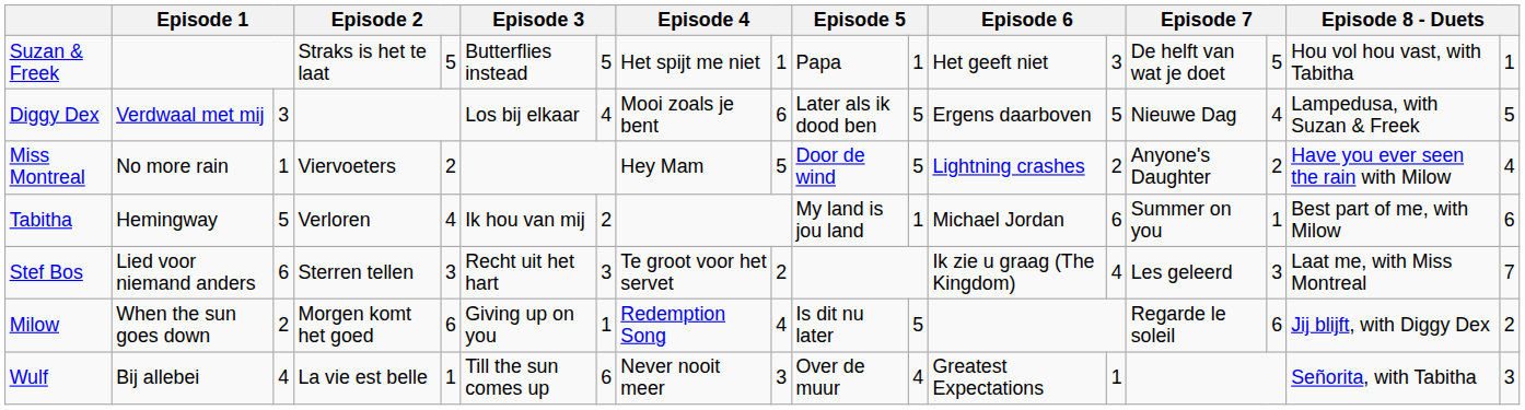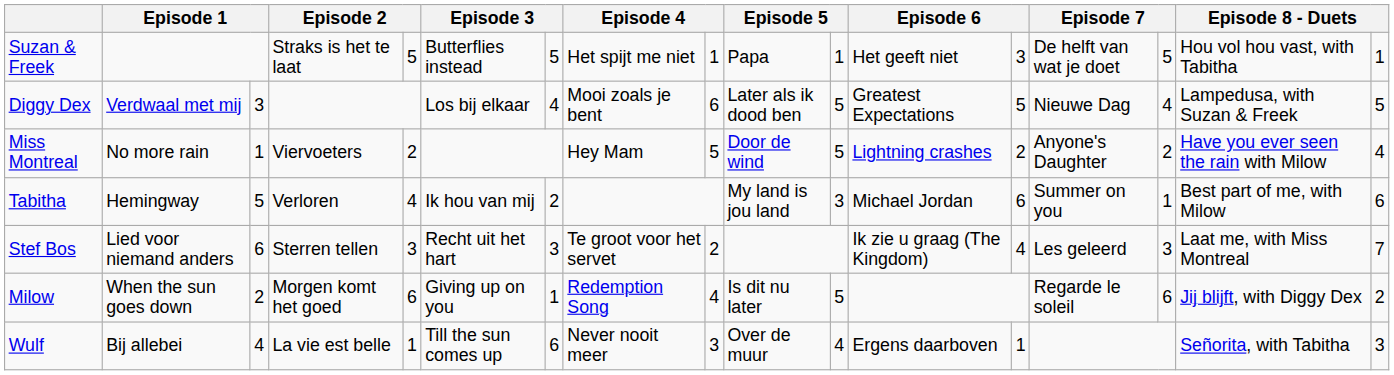 <table class="wikitable">
 <tr>
 <th></th>
 <th colspan="2">Episode 1</th>
 <th colspan="2">Episode 2</th>
 <th colspan="2">Episode 3</th>
 <th colspan="2">Episode 4</th>
 <th colspan="2">Episode 5</th>
 <th colspan="2">Episode 6</th>
 <th colspan="2">Episode 7</th>
 <th colspan="2">Episode 8 - Duets</th>
 </tr>
 <tr>
 <td><a href='#'>Suzan & Freek</a></td>
 <td colspan="2"></td>
 <td>Straks is het te laat</td>
 <td>5</td>
 <td>Butterflies instead</td>
 <td>5</td>
 <td>Het spijt me niet</td>
 <td>1</td>
 <td>Papa</td>
 <td>1</td>
 <td>Het geeft niet</td>
 <td>3</td>
 <td>De helft van wat je doet</td>
 <td>5</td>
 <td>Hou vol hou vast, with Tabitha</td>
 <td>1</td>
 </tr>
 <tr>
 <td><a href='#'>Diggy Dex</a></td>
 <td><a href='#'>Verdwaal met mij</a></td>
 <td>3</td>
 <td colspan="2"></td>
 <td>Los bij elkaar</td>
 <td>4</td>
 <td>Mooi zoals je bent</td>
 <td>6</td>
 <td>Later als ik dood ben</td>
 <td>5</td>
-<td>Ergens daarboven</td>
+<td>Greatest Expectations</td>
 <td>5</td>
 <td>Nieuwe Dag</td>
 <td>4</td>
 <td>Lampedusa, with Suzan & Freek</td>
 <td>5</td>
 </tr>
 <tr>
 <td><a href='#'>Miss Montreal</a></td>
 <td>No more rain</td>
 <td>1</td>
 <td>Viervoeters</td>
 <td>2</td>
 <td colspan="2"></td>
 <td>Hey Mam</td>
 <td>5</td>
 <td><a href='#'>Door de wind</a></td>
 <td>5</td>
 <td><a href='#'>Lightning crashes</a></td>
 <td>2</td>
 <td>Anyone's Daughter</td>
 <td>2</td>
 <td><a href='#'>Have you ever seen the rain</a> with Milow</td>
 <td>4</td>
 </tr>
 <tr>
 <td><a href='#'>Tabitha</a></td>
 <td>Hemingway</td>
 <td>5</td>
 <td>Verloren</td>
 <td>4</td>
 <td>Ik hou van mij</td>
 <td>2</td>
 <td colspan="2"></td>
 <td>My land is jou land</td>
-<td>1</td>
+<td>3</td>
 <td>Michael Jordan</td>
 <td>6</td>
 <td>Summer on you</td>
 <td>1</td>
 <td>Best part of me, with Milow</td>
 <td>6</td>
 </tr>
 <tr>
 <td><a href='#'>Stef Bos</a></td>
 <td>Lied voor niemand anders</td>
 <td>6</td>
 <td>Sterren tellen</td>
 <td>3</td>
 <td>Recht uit het hart</td>
 <td>3</td>
 <td>Te groot voor het servet</td>
 <td>2</td>
 <td colspan="2"></td>
 <td>Ik zie u graag (The Kingdom)</td>
 <td>4</td>
 <td>Les geleerd</td>
 <td>3</td>
 <td>Laat me, with Miss Montreal</td>
 <td>7</td>
 </tr>
 <tr>
 <td><a href='#'>Milow</a></td>
 <td>When the sun goes down</td>
 <td>2</td>
 <td>Morgen komt het goed</td>
 <td>6</td>
 <td>Giving up on you</td>
 <td>1</td>
 <td><a href='#'>Redemption Song</a></td>
 <td>4</td>
 <td>Is dit nu later</td>
 <td>5</td>
 <td colspan="2"></td>
 <td>Regarde le soleil</td>
 <td>6</td>
 <td><a href='#'>Jij blijft</a>, with Diggy Dex</td>
 <td>2</td>
 </tr>
 <tr>
 <td><a href='#'>Wulf</a></td>
 <td>Bij allebei</td>
 <td>4</td>
 <td>La vie est belle</td>
 <td>1</td>
 <td>Till the sun comes up</td>
 <td>6</td>
 <td>Never nooit meer</td>
 <td>3</td>
 <td>Over de muur</td>
 <td>4</td>
-<td>Greatest Expectations</td>
+<td>Ergens daarboven</td>
 <td>1</td>
 <td colspan="2"></td>
 <td><a href='#'>Señorita</a>, with Tabitha</td>
 <td>3</td>
 </tr>
 </table>
